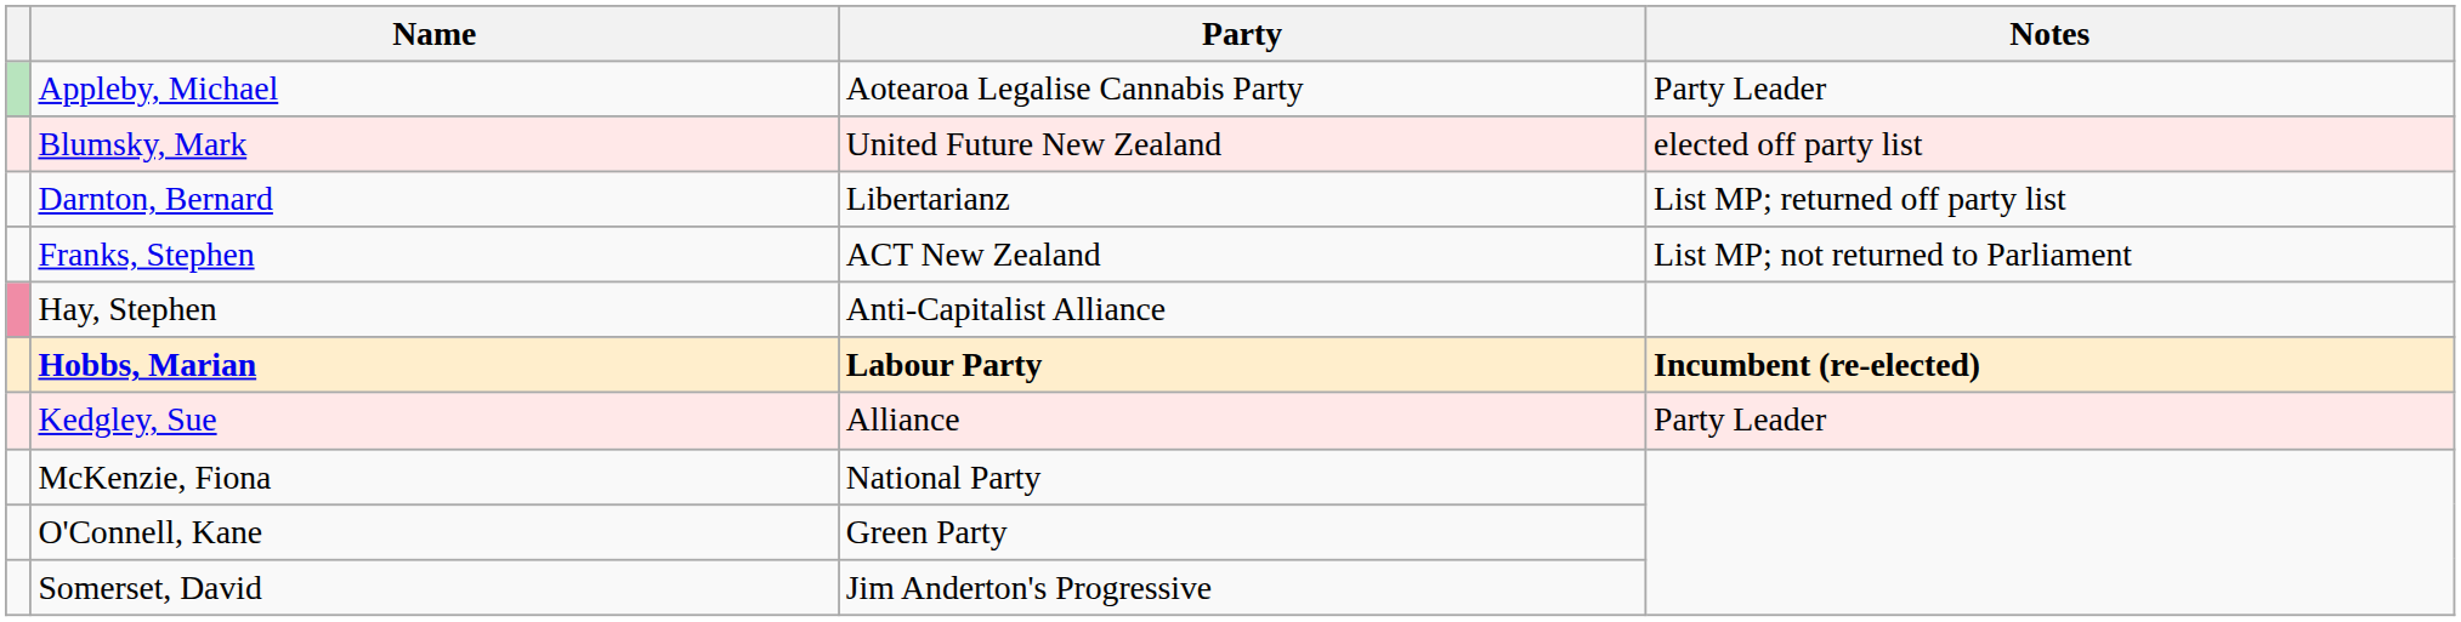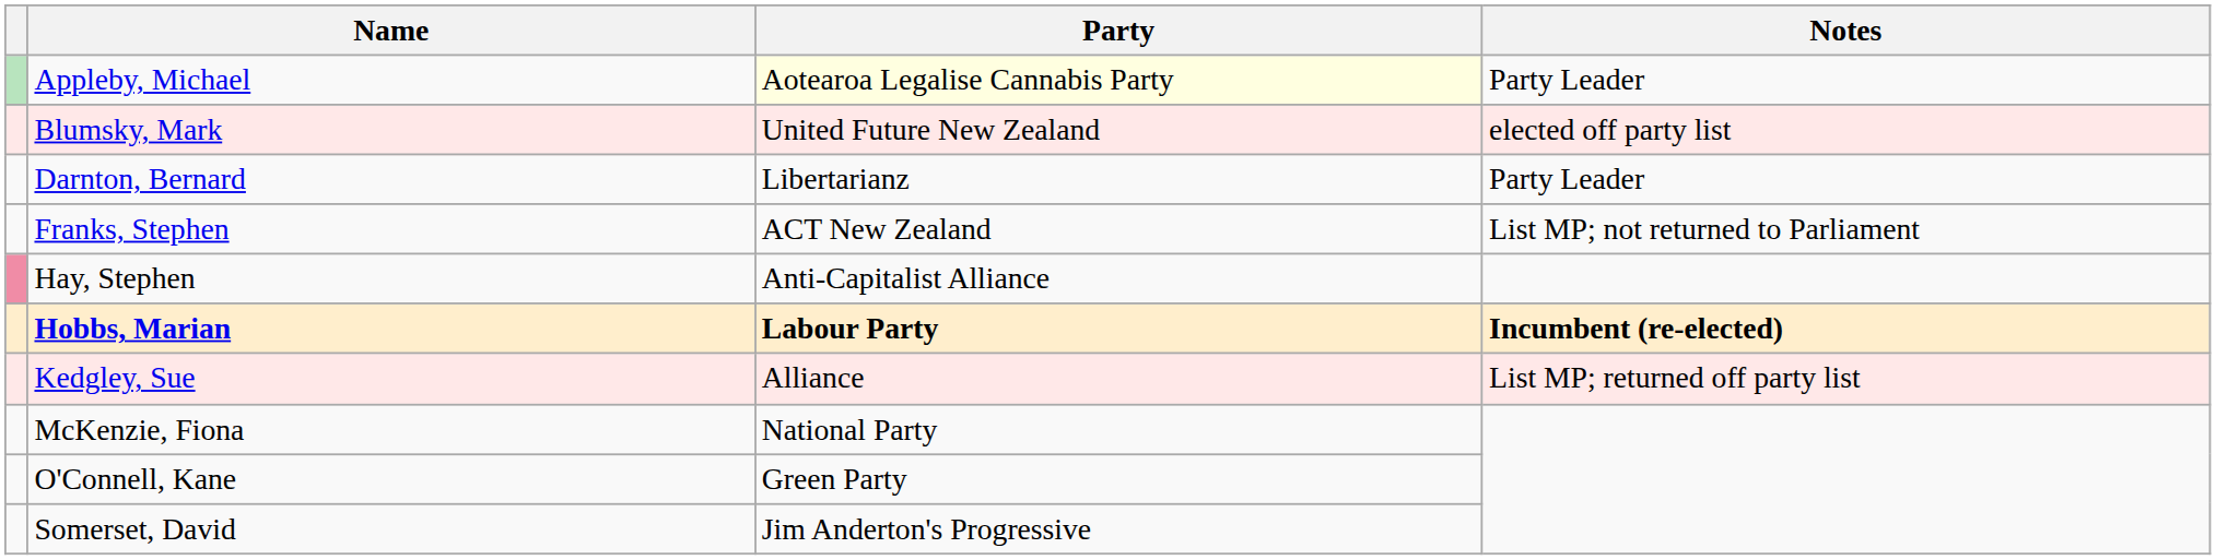 <table class="wikitable" width="70%" style="font-size:95%;">
 <tr>
 <th width=1%></th>
 <th width=33%>Name</th>
 <th width=33%>Party</th>
 <th width=33%>Notes</th>
 </tr>
 <tr -->
 <td bgcolor=#b8e4be></td>
 <td><a href='#'>Appleby, Michael</a></td>
-<td>Aotearoa Legalise Cannabis Party</td>
+<td style="background: lightyellow;">Aotearoa Legalise Cannabis Party</td>
 <td>Party Leader</td>
 </tr>
 <tr ---- bgcolor=#FFE8E8>
 <td bgcolor=></td>
 <td><a href='#'>Blumsky, Mark</a></td>
 <td>United Future New Zealand</td>
 <td>elected off party list</td>
 </tr>
 <tr -->
 <td bgcolor=></td>
 <td><a href='#'>Darnton, Bernard</a></td>
 <td>Libertarianz</td>
-<td>List MP; returned off party list</td>
+<td>Party Leader</td>
 </tr>
 <tr -->
 <td bgcolor=></td>
 <td><a href='#'>Franks, Stephen</a></td>
 <td>ACT New Zealand</td>
 <td>List MP; not returned to Parliament</td>
 </tr>
 <tr -->
 <td bgcolor=#f08ca6></td>
 <td>Hay, Stephen</td>
 <td>Anti-Capitalist Alliance</td>
 </tr>
 <tr ---- bgcolor=#FFEECC>
 <td bgcolor=></td>
 <td><strong><a href='#'>Hobbs, Marian</a></strong></td>
 <td><strong>Labour Party</strong></td>
 <td><strong>Incumbent (re-elected)</strong></td>
 </tr>
 <tr ---- bgcolor=#FFE8E8>
 <td bgcolor=></td>
 <td><a href='#'>Kedgley, Sue</a></td>
 <td>Alliance</td>
-<td>Party Leader</td>
+<td>List MP; returned off party list</td>
 </tr>
 <tr -->
 <td bgcolor=></td>
 <td>McKenzie, Fiona</td>
 <td>National Party</td>
 </tr>
 <tr -->
 <td bgcolor=></td>
 <td>O'Connell, Kane</td>
 <td>Green Party</td>
 </tr>
 <tr -->
 <td bgcolor=></td>
 <td>Somerset, David</td>
 <td>Jim Anderton's Progressive</td>
 </tr>
 </table>
